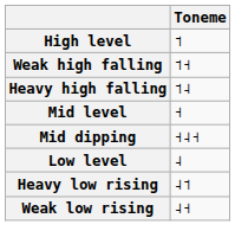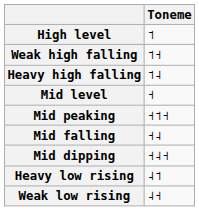 <table class="wikitable">
 <tr>
 <th></th>
 <th>Toneme</th>
 </tr>
 <tr>
 <th>High level</th>
 <td>˦</td>
 </tr>
 <tr>
 <th>Weak high falling</th>
 <td>˦˧</td>
 </tr>
 <tr>
 <th>Heavy high falling</th>
 <td>˦˨</td>
 </tr>
 <tr>
 <th>Mid level</th>
 <td>˧</td>
 </tr>
 <tr>
+<th>Mid peaking</th>
+<td>˧˦˧</td>
+</tr>
+<tr>
+<th>Mid falling</th>
+<td>˧˨</td>
+</tr>
+<tr>
 <th>Mid dipping</th>
 <td>˧˨˧</td>
-</tr>
-<tr>
-<th>Low level</th>
-<td>˨</td>
 </tr>
 <tr>
 <th>Heavy low rising</th>
 <td>˨˦</td>
 </tr>
 <tr>
 <th>Weak low rising</th>
 <td>˨˧</td>
 </tr>
 </table>
